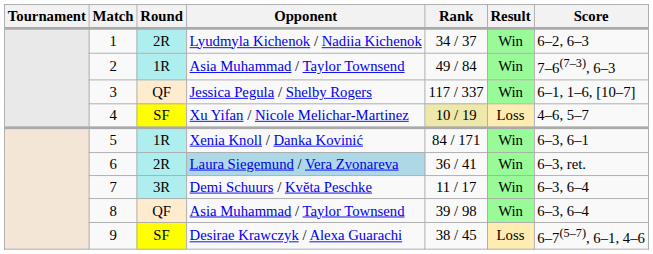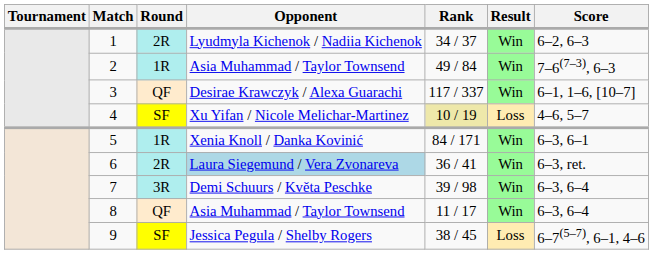 <table class="wikitable">
 <tr>
 <th>Tournament</th>
 <th>Match</th>
 <th>Round</th>
 <th>Opponent</th>
 <th>Rank</th>
 <th>Result</th>
 <th>Score</th>
 </tr>
 <tr style="border-top:3px solid #aaaaaa">
 <td rowspan="4" style="background:#e9e9e9; text-align:left"></td>
 <td style="text-align:center">1</td>
 <td style="text-align:center; background:#afeeee">2R</td>
 <td> <a href='#'>Lyudmyla Kichenok</a> /  <a href='#'>Nadiia Kichenok</a></td>
 <td style="text-align:center">34 / 37</td>
 <td style="text-align:center; background:#98fb98">Win</td>
 <td>6–2, 6–3</td>
 </tr>
 <tr>
 <td style="text-align:center">2</td>
 <td style="text-align:center; background:#afeeee">1R</td>
 <td> <a href='#'>Asia Muhammad</a> /  <a href='#'>Taylor Townsend</a></td>
 <td style="text-align:center">49 / 84</td>
 <td style="text-align:center; background:#98fb98">Win</td>
 <td>7–6<sup>(7–3)</sup>, 6–3</td>
 </tr>
 <tr>
 <td style="text-align:center">3</td>
 <td style="text-align:center; background:#ffebcd">QF</td>
-<td> <a href='#'>Jessica Pegula</a> /  <a href='#'>Shelby Rogers</a> </td>
+<td> <a href='#'>Desirae Krawczyk</a> /  <a href='#'>Alexa Guarachi</a> </td>
 <td style="text-align:center">117 / 337</td>
 <td style="text-align:center; background:#98fb98">Win</td>
 <td>6–1, 1–6, [10–7]</td>
 </tr>
 <tr>
 <td style="text-align:center">4</td>
 <td style="text-align:center; background:yellow">SF</td>
 <td> <a href='#'>Xu Yifan</a> /  <a href='#'>Nicole Melichar-Martinez</a> </td>
 <td style="text-align:center; background:#eee8aa">10 / 19</td>
 <td style="text-align:center; background:#ffecb2">Loss</td>
 <td>4–6, 5–7</td>
 </tr>
 <tr style="border-top:3px solid #aaaaaa">
 <td rowspan="5" style="background:#f3e6d7; text-align:left"></td>
 <td style="text-align:center">5</td>
 <td style="text-align:center; background:#afeeee">1R</td>
 <td> <a href='#'>Xenia Knoll</a> /  <a href='#'>Danka Kovinić</a></td>
 <td style="text-align:center">84 / 171</td>
 <td style="text-align:center; background:#98fb98">Win</td>
 <td>6–3, 6–1</td>
 </tr>
 <tr>
 <td style="text-align:center">6</td>
 <td style="text-align:center; background:#afeeee">2R</td>
 <td style="background: lightblue;"> <a href='#'>Laura Siegemund</a> /  <a href='#'>Vera Zvonareva</a> </td>
 <td style="text-align:center">36 / 41</td>
 <td style="text-align:center; background:#98fb98">Win</td>
 <td>6–3, ret.</td>
 </tr>
 <tr>
 <td style="text-align:center">7</td>
 <td style="text-align:center; background:#afeeee">3R</td>
 <td> <a href='#'>Demi Schuurs</a> /  <a href='#'>Květa Peschke</a> </td>
-<td style="text-align:center">11 / 17</td>
+<td style="text-align:center">39 / 98</td>
 <td style="text-align:center; background:#98fb98">Win</td>
 <td>6–3, 6–4</td>
 </tr>
 <tr>
 <td style="text-align:center">8</td>
 <td style="text-align:center; background:#ffebcd">QF</td>
 <td> <a href='#'>Asia Muhammad</a> /  <a href='#'>Taylor Townsend</a></td>
-<td style="text-align:center">39 / 98</td>
+<td style="text-align:center">11 / 17</td>
 <td style="text-align:center; background:#98fb98">Win</td>
 <td>6–3, 6–4</td>
 </tr>
 <tr>
 <td style="text-align:center">9</td>
 <td style="text-align:center; background:yellow">SF</td>
-<td> <a href='#'>Desirae Krawczyk</a> /  <a href='#'>Alexa Guarachi</a> </td>
+<td> <a href='#'>Jessica Pegula</a> /  <a href='#'>Shelby Rogers</a> </td>
 <td style="text-align:center">38 / 45</td>
 <td style="text-align:center; background:#ffecb2">Loss</td>
 <td>6–7<sup>(5–7)</sup>, 6–1, 4–6</td>
 </tr>
 </table>
